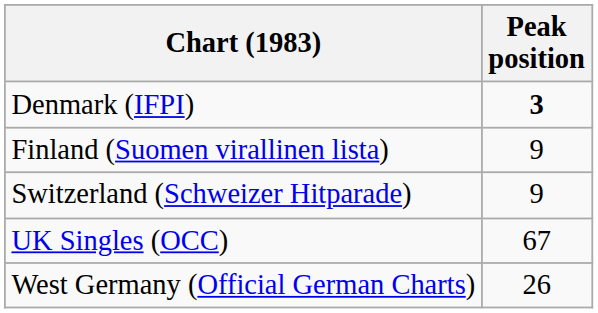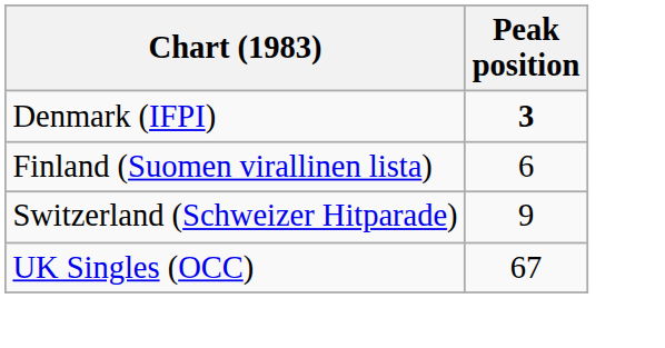 <table class="wikitable">
 <tr>
 <th>Chart (1983)</th>
 <th>Peak<br>position</th>
 </tr>
 <tr>
 <td>Denmark (<a href='#'>IFPI</a>)</td>
 <td align="center"><strong>3</strong></td>
 </tr>
 <tr>
 <td>Finland (<a href='#'>Suomen virallinen lista</a>)</td>
-<td align="center">9</td>
+<td align="center">6</td>
 </tr>
 <tr>
 <td>Switzerland (<a href='#'>Schweizer Hitparade</a>)</td>
 <td align="center">9</td>
 </tr>
 <tr>
 <td><a href='#'>UK Singles</a> (<a href='#'>OCC</a>)</td>
 <td align="center">67</td>
 </tr>
-<tr>
-<td>West Germany (<a href='#'>Official German Charts</a>)</td>
-<td align="center">26</td>
-</tr>
 </table>
